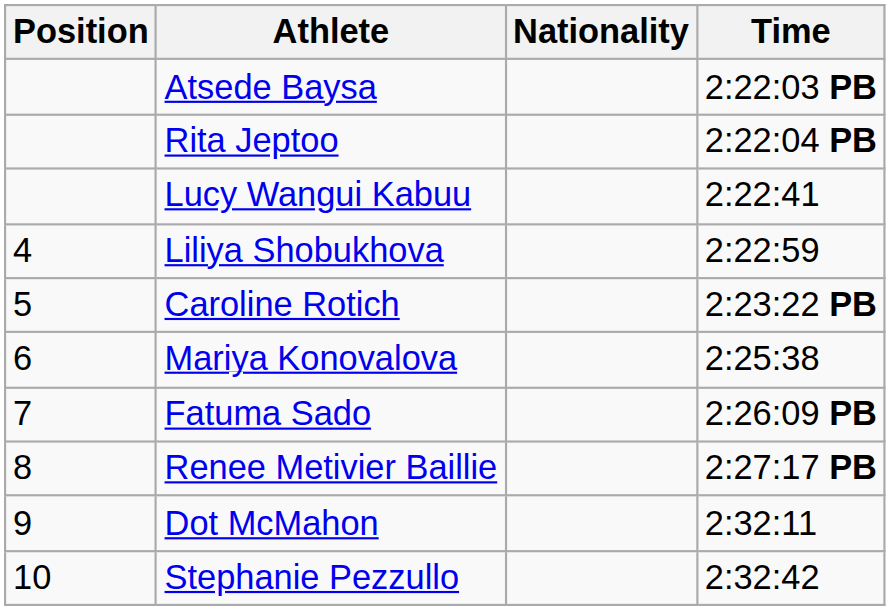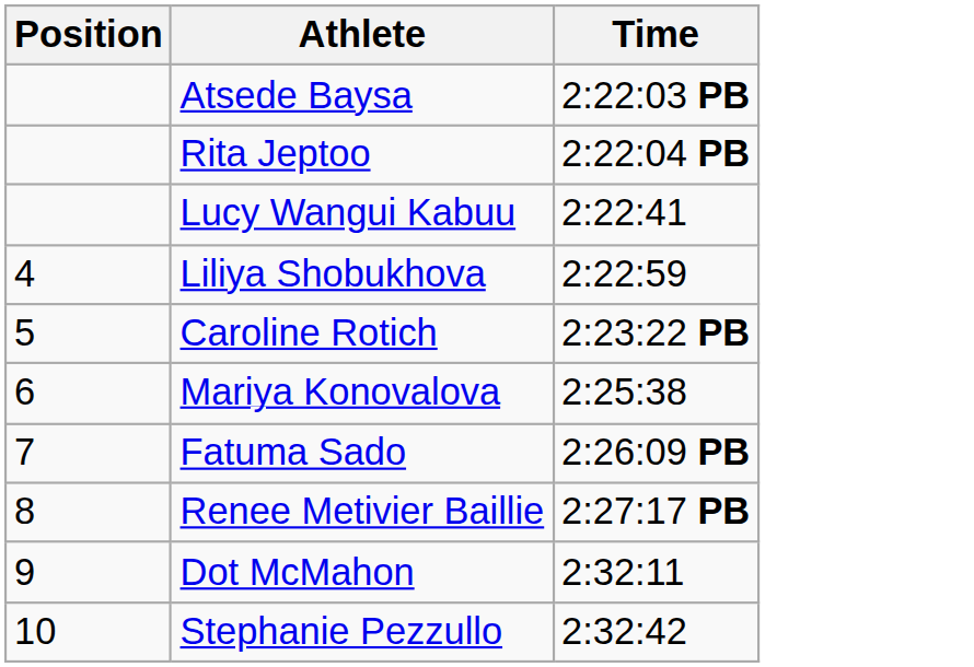 <table class="wikitable sortable">
 <tr>
 <th>Position</th>
 <th>Athlete</th>
-<th>Nationality</th>
 <th>Time</th>
 </tr>
 <tr>
 <td></td>
 <td><a href='#'>Atsede Baysa</a></td>
-<td></td>
 <td>2:22:03 <strong>PB</strong></td>
 </tr>
 <tr>
 <td></td>
 <td><a href='#'>Rita Jeptoo</a></td>
-<td></td>
 <td>2:22:04 <strong>PB</strong></td>
 </tr>
 <tr>
 <td></td>
 <td><a href='#'>Lucy Wangui Kabuu</a></td>
-<td></td>
 <td>2:22:41</td>
 </tr>
 <tr>
 <td>4</td>
 <td><a href='#'>Liliya Shobukhova</a></td>
-<td></td>
 <td>2:22:59</td>
 </tr>
 <tr>
 <td>5</td>
 <td><a href='#'>Caroline Rotich</a></td>
-<td></td>
 <td>2:23:22 <strong>PB</strong></td>
 </tr>
 <tr>
 <td>6</td>
 <td><a href='#'>Mariya Konovalova</a></td>
-<td></td>
 <td>2:25:38</td>
 </tr>
 <tr>
 <td>7</td>
 <td><a href='#'>Fatuma Sado</a></td>
-<td></td>
 <td>2:26:09 <strong>PB</strong></td>
 </tr>
 <tr>
 <td>8</td>
 <td><a href='#'>Renee Metivier Baillie</a></td>
-<td></td>
 <td>2:27:17 <strong>PB</strong></td>
 </tr>
 <tr>
 <td>9</td>
 <td><a href='#'>Dot McMahon</a></td>
-<td></td>
 <td>2:32:11</td>
 </tr>
 <tr>
 <td>10</td>
 <td><a href='#'>Stephanie Pezzullo</a></td>
-<td></td>
 <td>2:32:42</td>
 </tr>
 </table>
